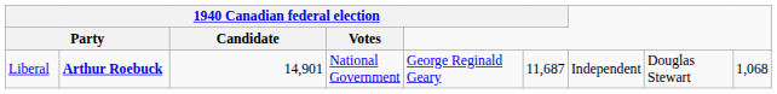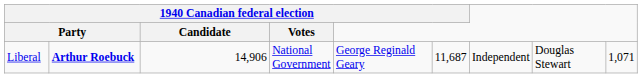 <table class="wikitable">
 <tr style="background:#e9e9e9;">
 <th colspan="6"><a href='#'>1940 Canadian federal election</a></th>
 </tr>
 <tr style="background:#e9e9e9;">
 <th colspan="2" style="width: 200px">Party</th>
 <th style="width: 170px">Candidate</th>
 <th style="width: 40px">Votes</th>
 </tr>
 <tr>
 <td><a href='#'>Liberal</a></td>
 <td><strong><a href='#'>Arthur Roebuck</a></strong></td>
-<td align="right">14,901<br></td>
+<td align="right">14,906<br></td>
 <td><a href='#'>National Government</a></td>
 <td><a href='#'>George Reginald Geary</a></td>
 <td align="right">11,687<br></td>
 <td>Independent</td>
 <td>Douglas Stewart</td>
-<td align="right">1,068</td>
+<td align="right">1,071</td>
 </tr>
 </table>
